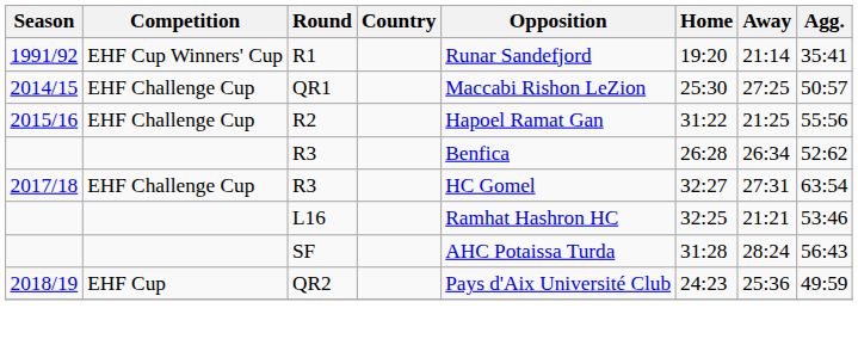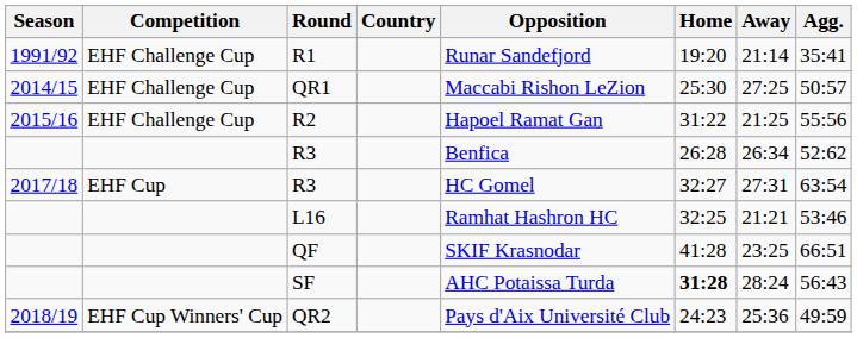 <table class="wikitable">
 <tr>
 <th>Season</th>
 <th>Competition</th>
 <th>Round</th>
 <th>Country</th>
 <th>Opposition</th>
 <th>Home</th>
 <th>Away</th>
 <th>Agg.</th>
 </tr>
 <tr>
 <td><a href='#'>1991/92</a></td>
-<td>EHF Cup Winners' Cup</td>
+<td>EHF Challenge Cup</td>
 <td>R1</td>
 <td align=center></td>
 <td><a href='#'>Runar Sandefjord</a></td>
 <td>19:20</td>
 <td>21:14</td>
 <td align=right>35:41</td>
 </tr>
 <tr>
 <td><a href='#'>2014/15</a></td>
 <td>EHF Challenge Cup</td>
 <td>QR1</td>
 <td align=center></td>
 <td><a href='#'>Maccabi Rishon LeZion</a></td>
 <td>25:30</td>
 <td>27:25</td>
 <td align=right>50:57</td>
 </tr>
 <tr>
 <td><a href='#'>2015/16</a></td>
 <td>EHF Challenge Cup</td>
 <td>R2</td>
 <td align=center></td>
 <td><a href='#'>Hapoel Ramat Gan</a></td>
 <td>31:22</td>
 <td>21:25</td>
 <td align=right>55:56</td>
 </tr>
 <tr>
 <td></td>
 <td></td>
 <td>R3</td>
 <td align=center></td>
 <td><a href='#'>Benfica</a></td>
 <td>26:28</td>
 <td>26:34</td>
 <td align=right>52:62</td>
 </tr>
 <tr>
 <td><a href='#'>2017/18</a></td>
-<td>EHF Challenge Cup</td>
+<td>EHF Cup</td>
 <td>R3</td>
 <td align=center></td>
 <td><a href='#'>HC Gomel</a></td>
 <td>32:27</td>
 <td>27:31</td>
 <td align=right>63:54</td>
 </tr>
 <tr>
 <td></td>
 <td></td>
 <td>L16</td>
 <td align=center></td>
 <td><a href='#'>Ramhat Hashron HC</a></td>
 <td>32:25</td>
 <td>21:21</td>
 <td align=right>53:46</td>
 </tr>
 <tr>
 <td></td>
 <td></td>
+<td>QF</td>
+<td align=center></td>
+<td><a href='#'>SKIF Krasnodar</a></td>
+<td>41:28</td>
+<td>23:25</td>
+<td align=right>66:51</td>
+</tr>
+<tr>
+<td></td>
+<td></td>
 <td>SF</td>
 <td align=center></td>
 <td><a href='#'>AHC Potaissa Turda</a></td>
-<td>31:28</td>
+<td><strong>31:28</strong></td>
 <td>28:24</td>
 <td align=right>56:43</td>
 </tr>
 <tr>
 <td><a href='#'>2018/19</a></td>
-<td>EHF Cup</td>
+<td>EHF Cup Winners' Cup</td>
 <td>QR2</td>
 <td align=center></td>
 <td><a href='#'>Pays d'Aix Université Club</a></td>
 <td>24:23</td>
 <td>25:36</td>
 <td align=right>49:59</td>
 </tr>
 <tr>
 </tr>
 </table>
